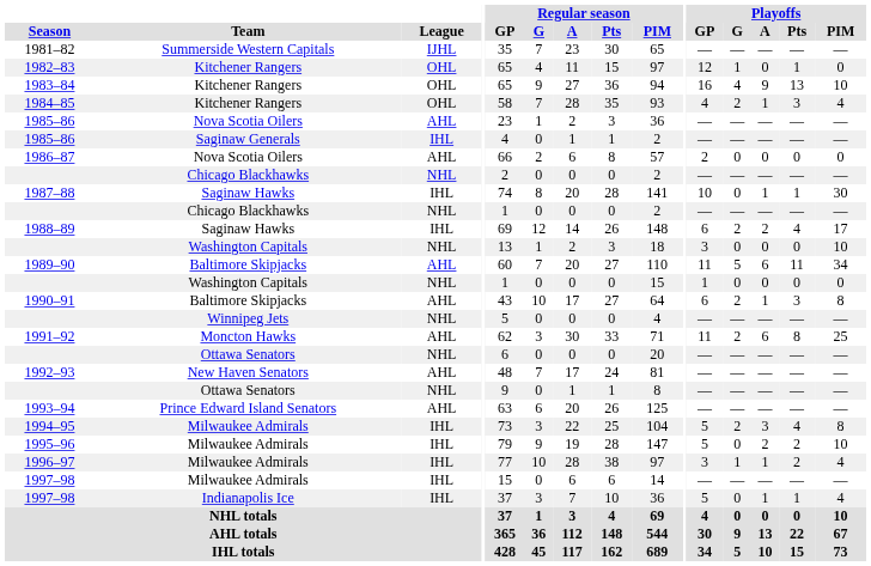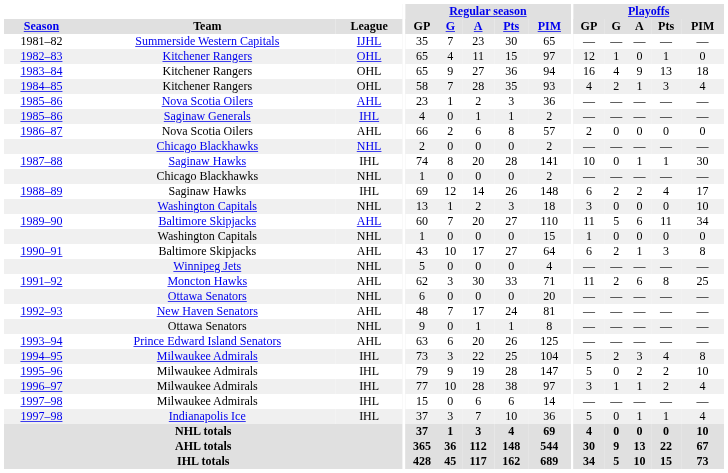 <table border="0" cellpadding="1" cellspacing="0" style="text-align:center; width:60em">
 <tr bgcolor="#e0e0e0">
 <th colspan="3" bgcolor="#ffffff"></th>
 <th rowspan="99" bgcolor="#ffffff"></th>
 <th colspan="5"><a href='#'>Regular season</a></th>
 <th rowspan="99" bgcolor="#ffffff"></th>
 <th colspan="5"><a href='#'>Playoffs</a></th>
 </tr>
 <tr bgcolor="#e0e0e0">
 <th><a href='#'>Season</a></th>
 <th>Team</th>
 <th>League</th>
 <th>GP</th>
 <th><a href='#'>G</a></th>
 <th><a href='#'>A</a></th>
 <th><a href='#'>Pts</a></th>
 <th><a href='#'>PIM</a></th>
 <th>GP</th>
 <th>G</th>
 <th>A</th>
 <th>Pts</th>
 <th>PIM</th>
 </tr>
 <tr>
 <td>1981–82</td>
 <td><a href='#'>Summerside Western Capitals</a></td>
 <td><a href='#'>IJHL</a></td>
 <td>35</td>
 <td>7</td>
 <td>23</td>
 <td>30</td>
 <td>65</td>
 <td>—</td>
 <td>—</td>
 <td>—</td>
 <td>—</td>
 <td>—</td>
 </tr>
 <tr bgcolor="#f0f0f0">
 <td><a href='#'>1982–83</a></td>
 <td><a href='#'>Kitchener Rangers</a></td>
 <td><a href='#'>OHL</a></td>
 <td>65</td>
 <td>4</td>
 <td>11</td>
 <td>15</td>
 <td>97</td>
 <td>12</td>
 <td>1</td>
 <td>0</td>
 <td>1</td>
 <td>0</td>
 </tr>
 <tr>
 <td><a href='#'>1983–84</a></td>
 <td>Kitchener Rangers</td>
 <td>OHL</td>
 <td>65</td>
 <td>9</td>
 <td>27</td>
 <td>36</td>
 <td>94</td>
 <td>16</td>
 <td>4</td>
 <td>9</td>
 <td>13</td>
-<td>10</td>
+<td>18</td>
 </tr>
 <tr bgcolor="#f0f0f0">
 <td><a href='#'>1984–85</a></td>
 <td>Kitchener Rangers</td>
 <td>OHL</td>
 <td>58</td>
 <td>7</td>
 <td>28</td>
 <td>35</td>
 <td>93</td>
 <td>4</td>
 <td>2</td>
 <td>1</td>
 <td>3</td>
 <td>4</td>
 </tr>
 <tr>
 <td><a href='#'>1985–86</a></td>
 <td><a href='#'>Nova Scotia Oilers</a></td>
 <td><a href='#'>AHL</a></td>
 <td>23</td>
 <td>1</td>
 <td>2</td>
 <td>3</td>
 <td>36</td>
 <td>—</td>
 <td>—</td>
 <td>—</td>
 <td>—</td>
 <td>—</td>
 </tr>
 <tr bgcolor="#f0f0f0">
 <td><a href='#'>1985–86</a></td>
 <td><a href='#'>Saginaw Generals</a></td>
 <td><a href='#'>IHL</a></td>
 <td>4</td>
 <td>0</td>
 <td>1</td>
 <td>1</td>
 <td>2</td>
 <td>—</td>
 <td>—</td>
 <td>—</td>
 <td>—</td>
 <td>—</td>
 </tr>
 <tr>
 <td><a href='#'>1986–87</a></td>
 <td>Nova Scotia Oilers</td>
 <td>AHL</td>
 <td>66</td>
 <td>2</td>
 <td>6</td>
 <td>8</td>
 <td>57</td>
 <td>2</td>
 <td>0</td>
 <td>0</td>
 <td>0</td>
 <td>0</td>
 </tr>
 <tr bgcolor="#f0f0f0">
 <td></td>
 <td><a href='#'>Chicago Blackhawks</a></td>
 <td><a href='#'>NHL</a></td>
 <td>2</td>
 <td>0</td>
 <td>0</td>
 <td>0</td>
 <td>2</td>
 <td>—</td>
 <td>—</td>
 <td>—</td>
 <td>—</td>
 <td>—</td>
 </tr>
 <tr>
 <td><a href='#'>1987–88</a></td>
 <td><a href='#'>Saginaw Hawks</a></td>
 <td>IHL</td>
 <td>74</td>
 <td>8</td>
 <td>20</td>
 <td>28</td>
 <td>141</td>
 <td>10</td>
 <td>0</td>
 <td>1</td>
 <td>1</td>
 <td>30</td>
 </tr>
 <tr bgcolor="#f0f0f0">
 <td></td>
 <td>Chicago Blackhawks</td>
 <td>NHL</td>
 <td>1</td>
 <td>0</td>
 <td>0</td>
 <td>0</td>
 <td>2</td>
 <td>—</td>
 <td>—</td>
 <td>—</td>
 <td>—</td>
 <td>—</td>
 </tr>
 <tr>
 <td><a href='#'>1988–89</a></td>
 <td>Saginaw Hawks</td>
 <td>IHL</td>
 <td>69</td>
 <td>12</td>
 <td>14</td>
 <td>26</td>
 <td>148</td>
 <td>6</td>
 <td>2</td>
 <td>2</td>
 <td>4</td>
 <td>17</td>
 </tr>
 <tr bgcolor="#f0f0f0">
 <td></td>
 <td><a href='#'>Washington Capitals</a></td>
 <td>NHL</td>
 <td>13</td>
 <td>1</td>
 <td>2</td>
 <td>3</td>
 <td>18</td>
 <td>3</td>
 <td>0</td>
 <td>0</td>
 <td>0</td>
 <td>10</td>
 </tr>
 <tr>
 <td><a href='#'>1989–90</a></td>
 <td><a href='#'>Baltimore Skipjacks</a></td>
 <td><a href='#'>AHL</a></td>
 <td>60</td>
 <td>7</td>
 <td>20</td>
 <td>27</td>
 <td>110</td>
 <td>11</td>
 <td>5</td>
 <td>6</td>
 <td>11</td>
 <td>34</td>
 </tr>
 <tr bgcolor="#f0f0f0">
 <td></td>
 <td>Washington Capitals</td>
 <td>NHL</td>
 <td>1</td>
 <td>0</td>
 <td>0</td>
 <td>0</td>
 <td>15</td>
 <td>1</td>
 <td>0</td>
 <td>0</td>
 <td>0</td>
 <td>0</td>
 </tr>
 <tr>
 <td><a href='#'>1990–91</a></td>
 <td>Baltimore Skipjacks</td>
 <td>AHL</td>
 <td>43</td>
 <td>10</td>
 <td>17</td>
 <td>27</td>
 <td>64</td>
 <td>6</td>
 <td>2</td>
 <td>1</td>
 <td>3</td>
 <td>8</td>
 </tr>
 <tr bgcolor="#f0f0f0">
 <td></td>
 <td><a href='#'>Winnipeg Jets</a></td>
 <td>NHL</td>
 <td>5</td>
 <td>0</td>
 <td>0</td>
 <td>0</td>
 <td>4</td>
 <td>—</td>
 <td>—</td>
 <td>—</td>
 <td>—</td>
 <td>—</td>
 </tr>
 <tr>
 <td><a href='#'>1991–92</a></td>
 <td><a href='#'>Moncton Hawks</a></td>
 <td>AHL</td>
 <td>62</td>
 <td>3</td>
 <td>30</td>
 <td>33</td>
 <td>71</td>
 <td>11</td>
 <td>2</td>
 <td>6</td>
 <td>8</td>
 <td>25</td>
 </tr>
 <tr bgcolor="#f0f0f0">
 <td></td>
 <td><a href='#'>Ottawa Senators</a></td>
 <td>NHL</td>
 <td>6</td>
 <td>0</td>
 <td>0</td>
 <td>0</td>
 <td>20</td>
 <td>—</td>
 <td>—</td>
 <td>—</td>
 <td>—</td>
 <td>—</td>
 </tr>
 <tr>
 <td><a href='#'>1992–93</a></td>
 <td><a href='#'>New Haven Senators</a></td>
 <td>AHL</td>
 <td>48</td>
 <td>7</td>
 <td>17</td>
 <td>24</td>
 <td>81</td>
 <td>—</td>
 <td>—</td>
 <td>—</td>
 <td>—</td>
 <td>—</td>
 </tr>
 <tr bgcolor="#f0f0f0">
 <td></td>
 <td>Ottawa Senators</td>
 <td>NHL</td>
 <td>9</td>
 <td>0</td>
 <td>1</td>
 <td>1</td>
 <td>8</td>
 <td>—</td>
 <td>—</td>
 <td>—</td>
 <td>—</td>
 <td>—</td>
 </tr>
 <tr>
 <td><a href='#'>1993–94</a></td>
 <td><a href='#'>Prince Edward Island Senators</a></td>
 <td>AHL</td>
 <td>63</td>
 <td>6</td>
 <td>20</td>
 <td>26</td>
 <td>125</td>
 <td>—</td>
 <td>—</td>
 <td>—</td>
 <td>—</td>
 <td>—</td>
 </tr>
 <tr bgcolor="#f0f0f0">
 <td><a href='#'>1994–95</a></td>
 <td><a href='#'>Milwaukee Admirals</a></td>
 <td>IHL</td>
 <td>73</td>
 <td>3</td>
 <td>22</td>
 <td>25</td>
 <td>104</td>
 <td>5</td>
 <td>2</td>
 <td>3</td>
 <td>4</td>
 <td>8</td>
 </tr>
 <tr>
 <td><a href='#'>1995–96</a></td>
 <td>Milwaukee Admirals</td>
 <td>IHL</td>
 <td>79</td>
 <td>9</td>
 <td>19</td>
 <td>28</td>
 <td>147</td>
 <td>5</td>
 <td>0</td>
 <td>2</td>
 <td>2</td>
 <td>10</td>
 </tr>
 <tr bgcolor="#f0f0f0">
 <td><a href='#'>1996–97</a></td>
 <td>Milwaukee Admirals</td>
 <td>IHL</td>
 <td>77</td>
 <td>10</td>
 <td>28</td>
 <td>38</td>
 <td>97</td>
 <td>3</td>
 <td>1</td>
 <td>1</td>
 <td>2</td>
 <td>4</td>
 </tr>
 <tr>
 <td><a href='#'>1997–98</a></td>
 <td>Milwaukee Admirals</td>
 <td>IHL</td>
 <td>15</td>
 <td>0</td>
 <td>6</td>
 <td>6</td>
 <td>14</td>
 <td>—</td>
 <td>—</td>
 <td>—</td>
 <td>—</td>
 <td>—</td>
 </tr>
 <tr bgcolor="#f0f0f0">
 <td><a href='#'>1997–98</a></td>
 <td><a href='#'>Indianapolis Ice</a></td>
 <td>IHL</td>
 <td>37</td>
 <td>3</td>
 <td>7</td>
 <td>10</td>
 <td>36</td>
 <td>5</td>
 <td>0</td>
 <td>1</td>
 <td>1</td>
 <td>4</td>
 </tr>
 <tr>
 </tr>
 <tr ALIGN="center" bgcolor="#e0e0e0">
 <th colspan="3">NHL totals</th>
 <th ALIGN="center">37</th>
 <th ALIGN="center">1</th>
 <th ALIGN="center">3</th>
 <th ALIGN="center">4</th>
 <th ALIGN="center">69</th>
 <th ALIGN="center">4</th>
 <th ALIGN="center">0</th>
 <th ALIGN="center">0</th>
 <th ALIGN="center">0</th>
 <th ALIGN="center">10</th>
 </tr>
 <tr>
 </tr>
 <tr ALIGN="center" bgcolor="#e0e0e0">
 <th colspan="3">AHL totals</th>
 <th ALIGN="center">365</th>
 <th ALIGN="center">36</th>
 <th ALIGN="center">112</th>
 <th ALIGN="center">148</th>
 <th ALIGN="center">544</th>
 <th ALIGN="center">30</th>
 <th ALIGN="center">9</th>
 <th ALIGN="center">13</th>
 <th ALIGN="center">22</th>
 <th ALIGN="center">67</th>
 </tr>
 <tr>
 </tr>
 <tr ALIGN="center" bgcolor="#e0e0e0">
 <th colspan="3">IHL totals</th>
 <th ALIGN="center">428</th>
 <th ALIGN="center">45</th>
 <th ALIGN="center">117</th>
 <th ALIGN="center">162</th>
 <th ALIGN="center">689</th>
 <th ALIGN="center">34</th>
 <th ALIGN="center">5</th>
 <th ALIGN="center">10</th>
 <th ALIGN="center">15</th>
 <th ALIGN="center">73</th>
 </tr>
 </table>
